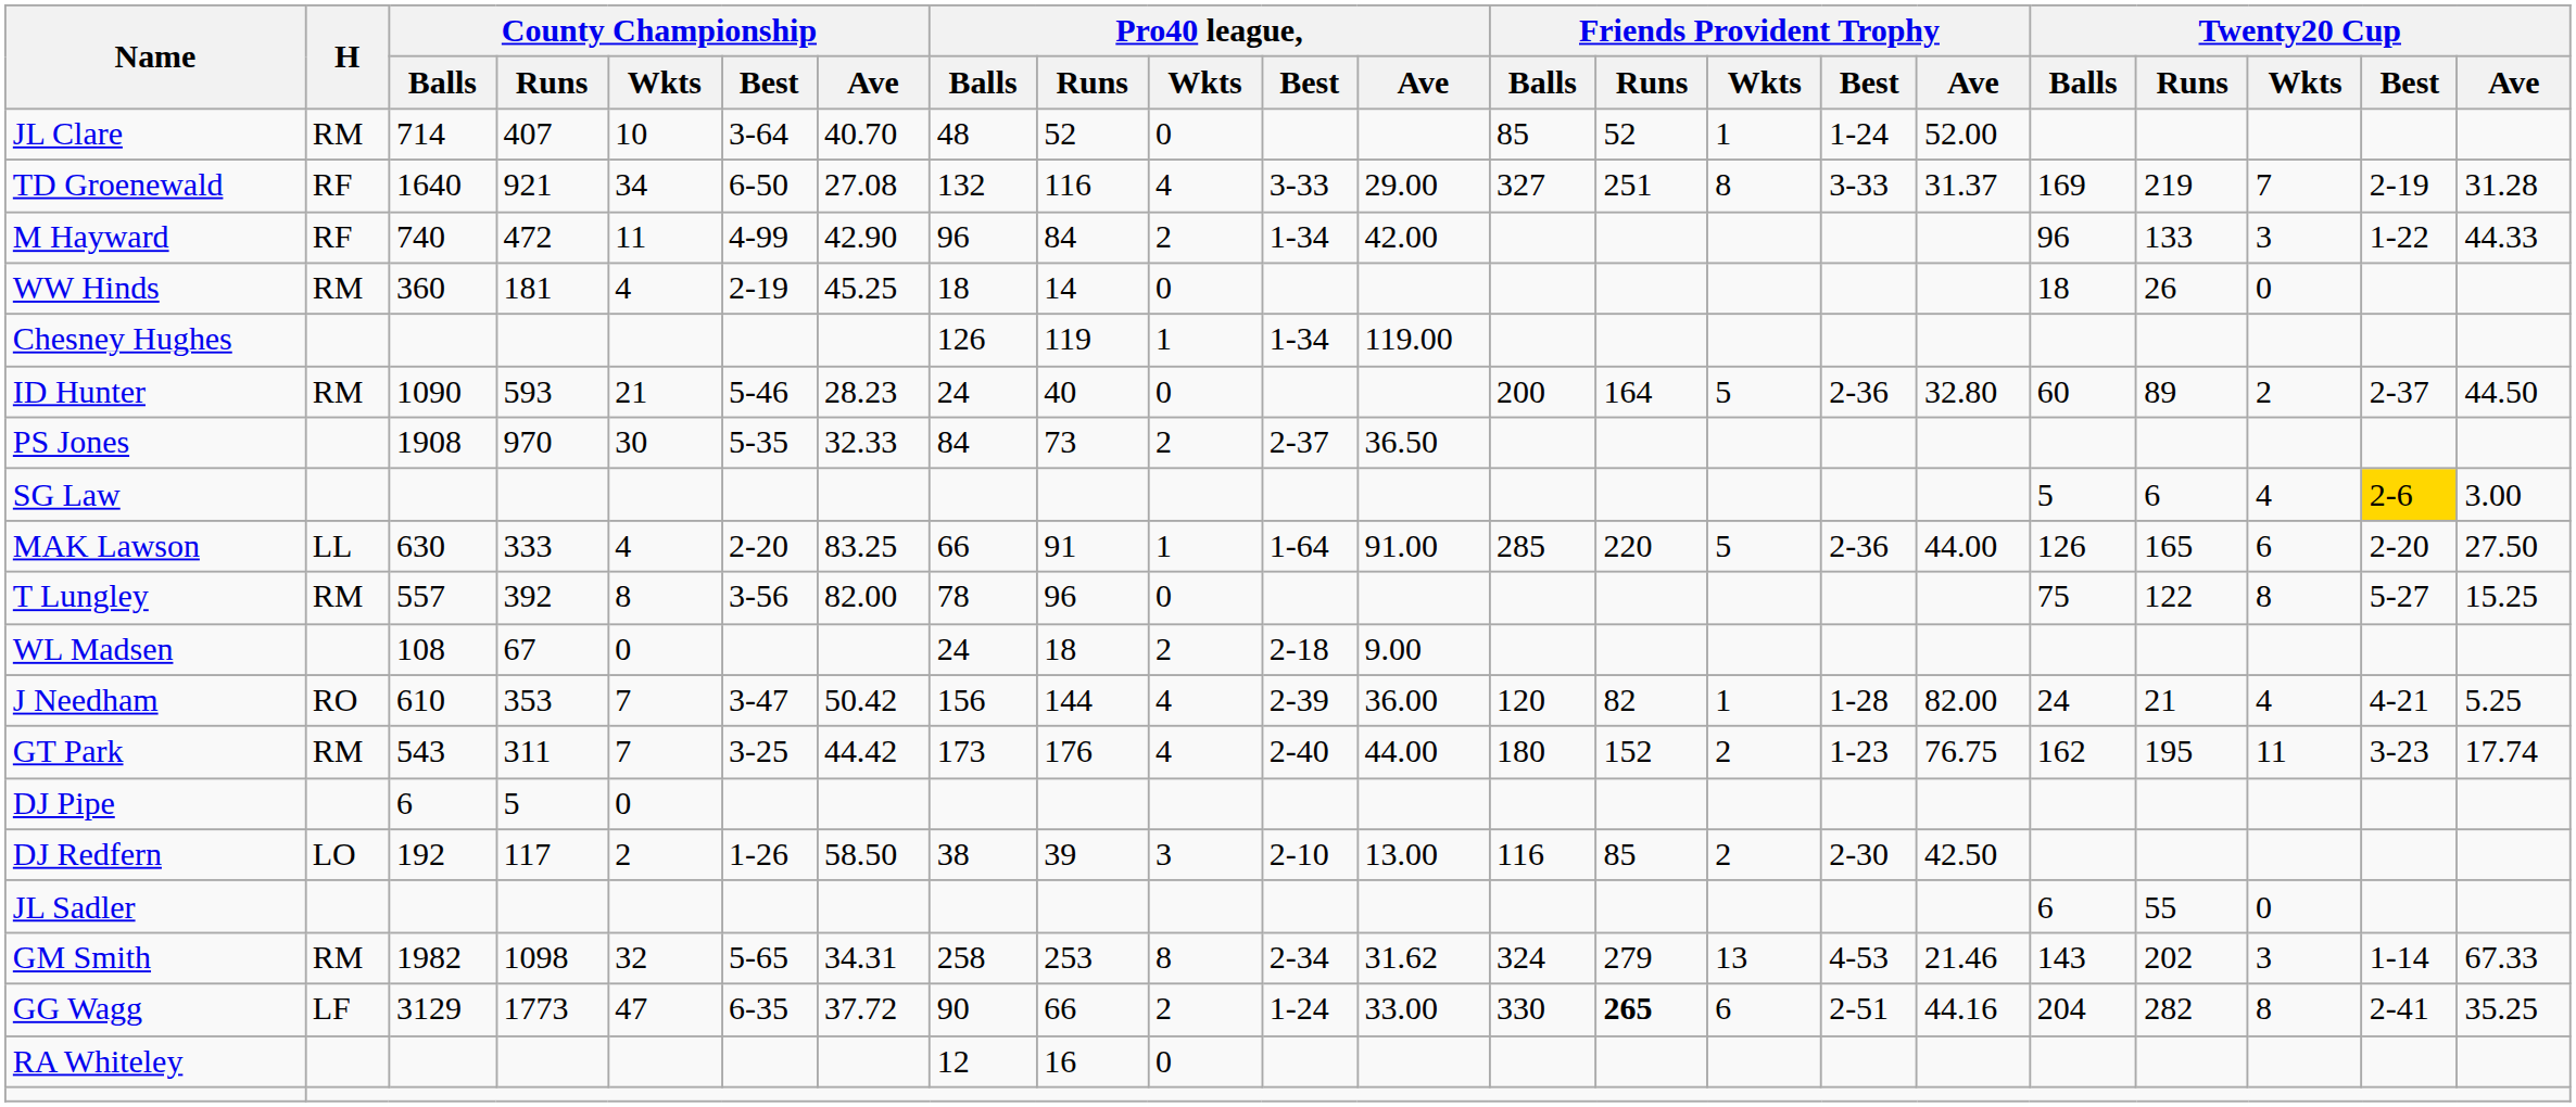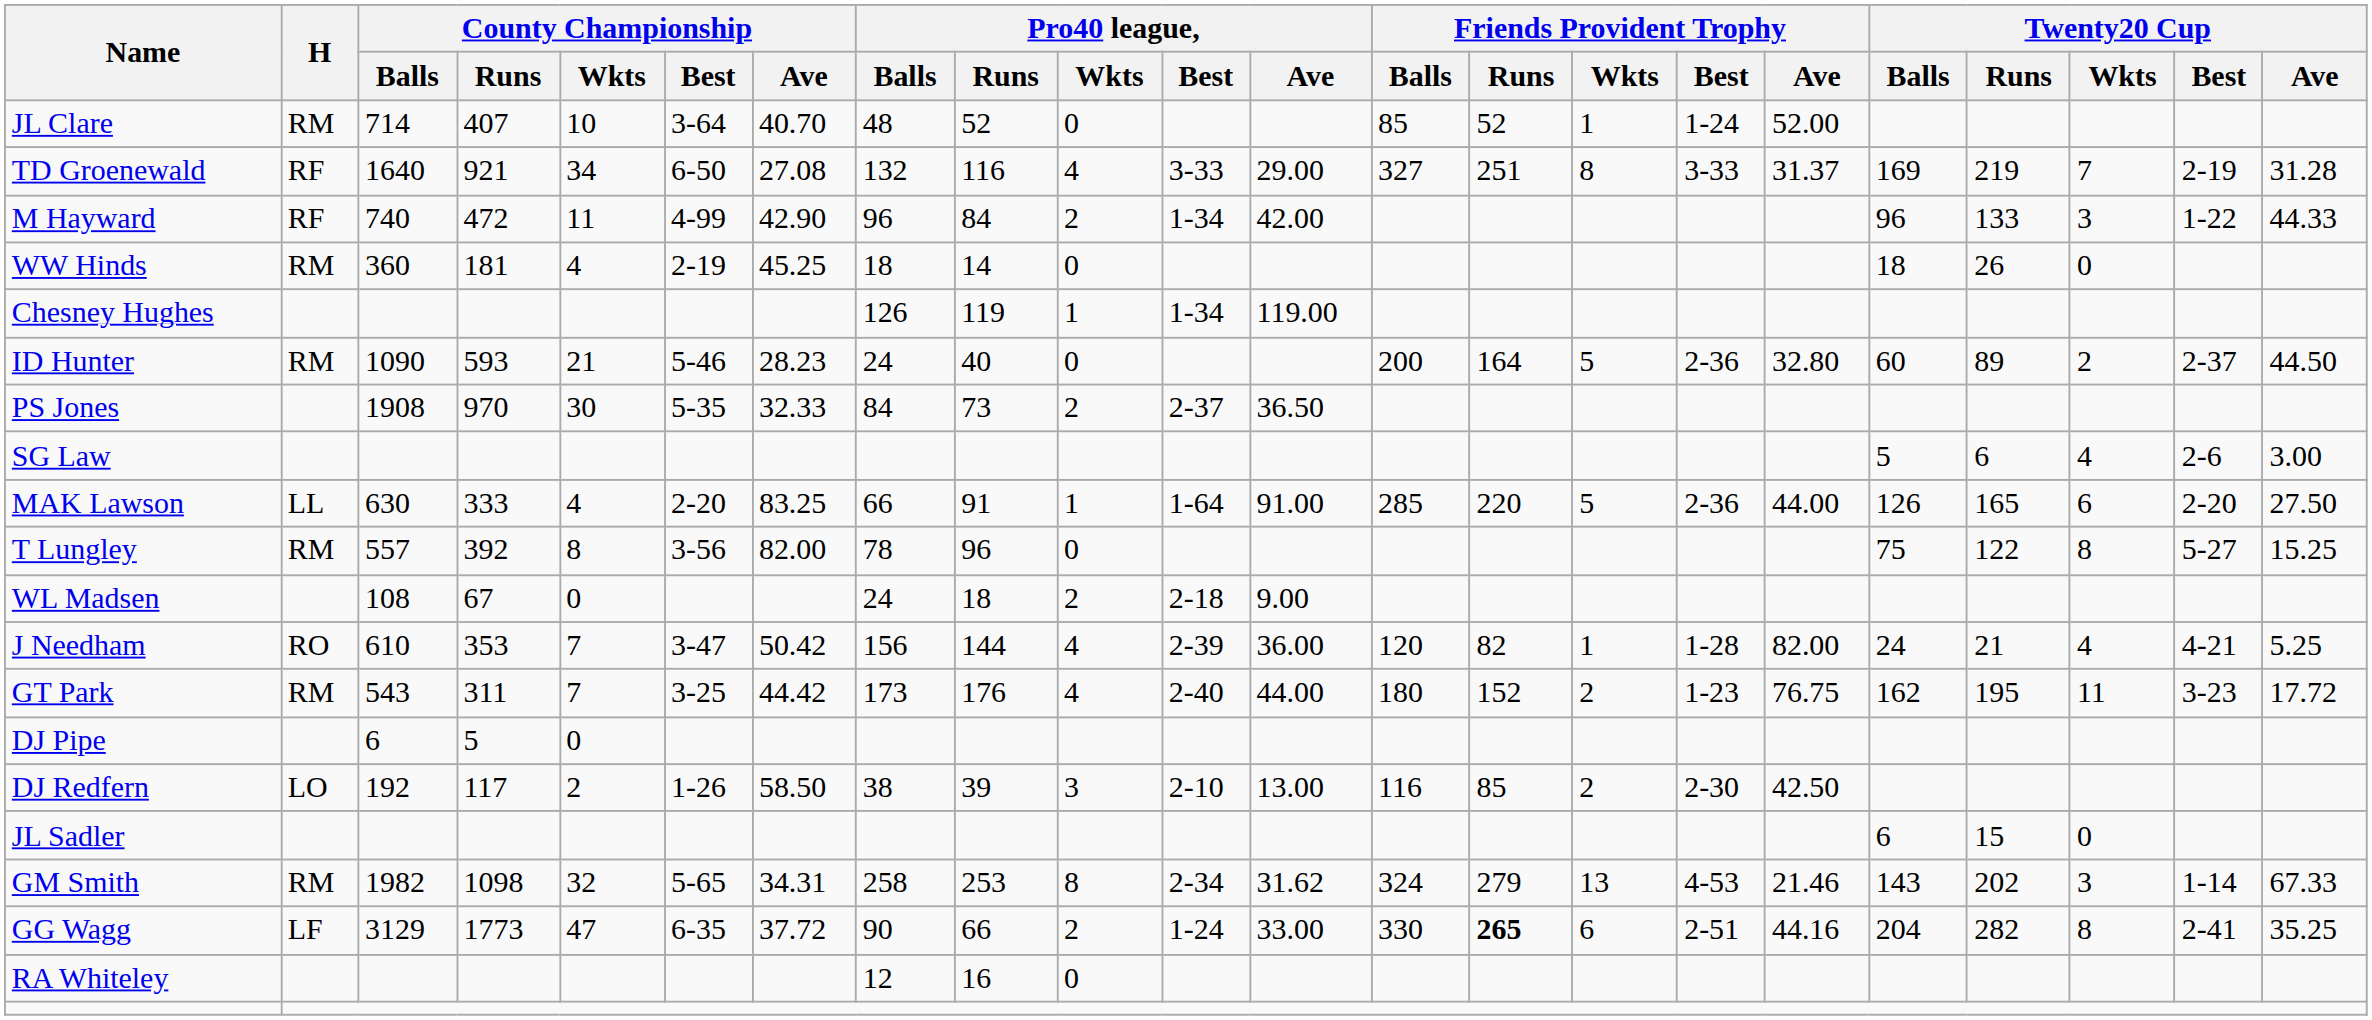 <table class="wikitable" width="100%">
 <tr bgcolor="#efefef">
 <th rowspan=2>Name</th>
 <th rowspan=2>H</th>
 <th colspan=5><a href='#'>County Championship</a></th>
 <th colspan=5><a href='#'>Pro40</a> league,</th>
 <th colspan=5><a href='#'>Friends Provident Trophy</a></th>
 <th colspan=6><a href='#'>Twenty20 Cup</a></th>
 </tr>
 <tr>
 <th>Balls</th>
 <th>Runs</th>
 <th>Wkts</th>
 <th>Best</th>
 <th>Ave</th>
 <th>Balls</th>
 <th>Runs</th>
 <th>Wkts</th>
 <th>Best</th>
 <th>Ave</th>
 <th>Balls</th>
 <th>Runs</th>
 <th>Wkts</th>
 <th>Best</th>
 <th>Ave</th>
 <th>Balls</th>
 <th>Runs</th>
 <th>Wkts</th>
 <th>Best</th>
 <th>Ave</th>
 </tr>
 <tr>
 <td><a href='#'>JL Clare</a></td>
 <td>RM</td>
 <td>714</td>
 <td>407</td>
 <td>10</td>
 <td>3-64</td>
 <td>40.70</td>
 <td>48</td>
 <td>52</td>
 <td>0</td>
 <td></td>
 <td></td>
 <td>85</td>
 <td>52</td>
 <td>1</td>
 <td>1-24</td>
 <td>52.00</td>
 <td></td>
 <td></td>
 <td></td>
 <td></td>
 <td></td>
 </tr>
 <tr>
 <td><a href='#'>TD Groenewald</a></td>
 <td>RF</td>
 <td>1640</td>
 <td>921</td>
 <td>34</td>
 <td>6-50</td>
 <td>27.08</td>
 <td>132</td>
 <td>116</td>
 <td>4</td>
 <td>3-33</td>
 <td>29.00</td>
 <td>327</td>
 <td>251</td>
 <td>8</td>
 <td>3-33</td>
 <td>31.37</td>
 <td>169</td>
 <td>219</td>
 <td>7</td>
 <td>2-19</td>
 <td>31.28</td>
 </tr>
 <tr>
 <td><a href='#'>M Hayward</a></td>
 <td>RF</td>
 <td>740</td>
 <td>472</td>
 <td>11</td>
 <td>4-99</td>
 <td>42.90</td>
 <td>96</td>
 <td>84</td>
 <td>2</td>
 <td>1-34</td>
 <td>42.00</td>
 <td></td>
 <td></td>
 <td></td>
 <td></td>
 <td></td>
 <td>96</td>
 <td>133</td>
 <td>3</td>
 <td>1-22</td>
 <td>44.33</td>
 </tr>
 <tr>
 <td><a href='#'>WW Hinds</a></td>
 <td>RM</td>
 <td>360</td>
 <td>181</td>
 <td>4</td>
 <td>2-19</td>
 <td>45.25</td>
 <td>18</td>
 <td>14</td>
 <td>0</td>
 <td></td>
 <td></td>
 <td></td>
 <td></td>
 <td></td>
 <td></td>
 <td></td>
 <td>18</td>
 <td>26</td>
 <td>0</td>
 <td></td>
 <td></td>
 </tr>
 <tr>
 <td><a href='#'>Chesney Hughes</a></td>
 <td></td>
 <td></td>
 <td></td>
 <td></td>
 <td></td>
 <td></td>
 <td>126</td>
 <td>119</td>
 <td>1</td>
 <td>1-34</td>
 <td>119.00</td>
 <td></td>
 <td></td>
 <td></td>
 <td></td>
 <td></td>
 <td></td>
 <td></td>
 <td></td>
 <td></td>
 <td></td>
 </tr>
 <tr>
 <td><a href='#'>ID Hunter</a></td>
 <td>RM</td>
 <td>1090</td>
 <td>593</td>
 <td>21</td>
 <td>5-46</td>
 <td>28.23</td>
 <td>24</td>
 <td>40</td>
 <td>0</td>
 <td></td>
 <td></td>
 <td>200</td>
 <td>164</td>
 <td>5</td>
 <td>2-36</td>
 <td>32.80</td>
 <td>60</td>
 <td>89</td>
 <td>2</td>
 <td>2-37</td>
 <td>44.50</td>
 </tr>
 <tr>
 <td><a href='#'>PS Jones</a></td>
 <td></td>
 <td>1908</td>
 <td>970</td>
 <td>30</td>
 <td>5-35</td>
 <td>32.33</td>
 <td>84</td>
 <td>73</td>
 <td>2</td>
 <td>2-37</td>
 <td>36.50</td>
 <td></td>
 <td></td>
 <td></td>
 <td></td>
 <td></td>
 <td></td>
 <td></td>
 <td></td>
 <td></td>
 <td></td>
 </tr>
 <tr>
 <td><a href='#'>SG Law</a></td>
 <td></td>
 <td></td>
 <td></td>
 <td></td>
 <td></td>
 <td></td>
 <td></td>
 <td></td>
 <td></td>
 <td></td>
 <td></td>
 <td></td>
 <td></td>
 <td></td>
 <td></td>
 <td></td>
 <td>5</td>
 <td>6</td>
 <td>4</td>
-<td style="background: gold;">2-6</td>
+<td>2-6</td>
 <td>3.00</td>
 </tr>
 <tr>
 <td><a href='#'>MAK Lawson</a></td>
 <td>LL</td>
 <td>630</td>
 <td>333</td>
 <td>4</td>
 <td>2-20</td>
 <td>83.25</td>
 <td>66</td>
 <td>91</td>
 <td>1</td>
 <td>1-64</td>
 <td>91.00</td>
 <td>285</td>
 <td>220</td>
 <td>5</td>
 <td>2-36</td>
 <td>44.00</td>
 <td>126</td>
 <td>165</td>
 <td>6</td>
 <td>2-20</td>
 <td>27.50</td>
 </tr>
 <tr>
 <td><a href='#'>T Lungley</a></td>
 <td>RM</td>
 <td>557</td>
 <td>392</td>
 <td>8</td>
 <td>3-56</td>
 <td>82.00</td>
 <td>78</td>
 <td>96</td>
 <td>0</td>
 <td></td>
 <td></td>
 <td></td>
 <td></td>
 <td></td>
 <td></td>
 <td></td>
 <td>75</td>
 <td>122</td>
 <td>8</td>
 <td>5-27</td>
 <td>15.25</td>
 </tr>
 <tr>
 <td><a href='#'>WL Madsen</a></td>
 <td></td>
 <td>108</td>
 <td>67</td>
 <td>0</td>
 <td></td>
 <td></td>
 <td>24</td>
 <td>18</td>
 <td>2</td>
 <td>2-18</td>
 <td>9.00</td>
 <td></td>
 <td></td>
 <td></td>
 <td></td>
 <td></td>
 <td></td>
 <td></td>
 <td></td>
 <td></td>
 <td></td>
 </tr>
 <tr>
 <td><a href='#'>J Needham</a></td>
 <td>RO</td>
 <td>610</td>
 <td>353</td>
 <td>7</td>
 <td>3-47</td>
 <td>50.42</td>
 <td>156</td>
 <td>144</td>
 <td>4</td>
 <td>2-39</td>
 <td>36.00</td>
 <td>120</td>
 <td>82</td>
 <td>1</td>
 <td>1-28</td>
 <td>82.00</td>
 <td>24</td>
 <td>21</td>
 <td>4</td>
 <td>4-21</td>
 <td>5.25</td>
 </tr>
 <tr>
 <td><a href='#'>GT Park</a></td>
 <td>RM</td>
 <td>543</td>
 <td>311</td>
 <td>7</td>
 <td>3-25</td>
 <td>44.42</td>
 <td>173</td>
 <td>176</td>
 <td>4</td>
 <td>2-40</td>
 <td>44.00</td>
 <td>180</td>
 <td>152</td>
 <td>2</td>
 <td>1-23</td>
 <td>76.75</td>
 <td>162</td>
 <td>195</td>
 <td>11</td>
 <td>3-23</td>
-<td>17.74</td>
+<td>17.72</td>
 </tr>
 <tr>
 <td><a href='#'>DJ Pipe</a></td>
 <td></td>
 <td>6</td>
 <td>5</td>
 <td>0</td>
 <td></td>
 <td></td>
 <td></td>
 <td></td>
 <td></td>
 <td></td>
 <td></td>
 <td></td>
 <td></td>
 <td></td>
 <td></td>
 <td></td>
 <td></td>
 <td></td>
 <td></td>
 <td></td>
 <td></td>
 </tr>
 <tr>
 <td><a href='#'>DJ Redfern</a></td>
 <td>LO</td>
 <td>192</td>
 <td>117</td>
 <td>2</td>
 <td>1-26</td>
 <td>58.50</td>
 <td>38</td>
 <td>39</td>
 <td>3</td>
 <td>2-10</td>
 <td>13.00</td>
 <td>116</td>
 <td>85</td>
 <td>2</td>
 <td>2-30</td>
 <td>42.50</td>
 <td></td>
 <td></td>
 <td></td>
 <td></td>
 <td></td>
 </tr>
 <tr>
 <td><a href='#'>JL Sadler</a></td>
 <td></td>
 <td></td>
 <td></td>
 <td></td>
 <td></td>
 <td></td>
 <td></td>
 <td></td>
 <td></td>
 <td></td>
 <td></td>
 <td></td>
 <td></td>
 <td></td>
 <td></td>
 <td></td>
 <td>6</td>
-<td>55</td>
+<td>15</td>
 <td>0</td>
 <td></td>
 <td></td>
 </tr>
 <tr>
 <td><a href='#'>GM Smith</a></td>
 <td>RM</td>
 <td>1982</td>
 <td>1098</td>
 <td>32</td>
 <td>5-65</td>
 <td>34.31</td>
 <td>258</td>
 <td>253</td>
 <td>8</td>
 <td>2-34</td>
 <td>31.62</td>
 <td>324</td>
 <td>279</td>
 <td>13</td>
 <td>4-53</td>
 <td>21.46</td>
 <td>143</td>
 <td>202</td>
 <td>3</td>
 <td>1-14</td>
 <td>67.33</td>
 </tr>
 <tr>
 <td><a href='#'>GG Wagg</a></td>
 <td>LF</td>
 <td>3129</td>
 <td>1773</td>
 <td>47</td>
 <td>6-35</td>
 <td>37.72</td>
 <td>90</td>
 <td>66</td>
 <td>2</td>
 <td>1-24</td>
 <td>33.00</td>
 <td>330</td>
 <td><strong>265</strong></td>
 <td>6</td>
 <td>2-51</td>
 <td>44.16</td>
 <td>204</td>
 <td>282</td>
 <td>8</td>
 <td>2-41</td>
 <td>35.25</td>
 </tr>
 <tr>
 <td><a href='#'>RA Whiteley</a></td>
 <td></td>
 <td></td>
 <td></td>
 <td></td>
 <td></td>
 <td></td>
 <td>12</td>
 <td>16</td>
 <td>0</td>
 <td></td>
 <td></td>
 <td></td>
 <td></td>
 <td></td>
 <td></td>
 <td></td>
 <td></td>
 <td></td>
 <td></td>
 <td></td>
 <td></td>
 </tr>
 <tr>
 <td></td>
 </tr>
 </table>
